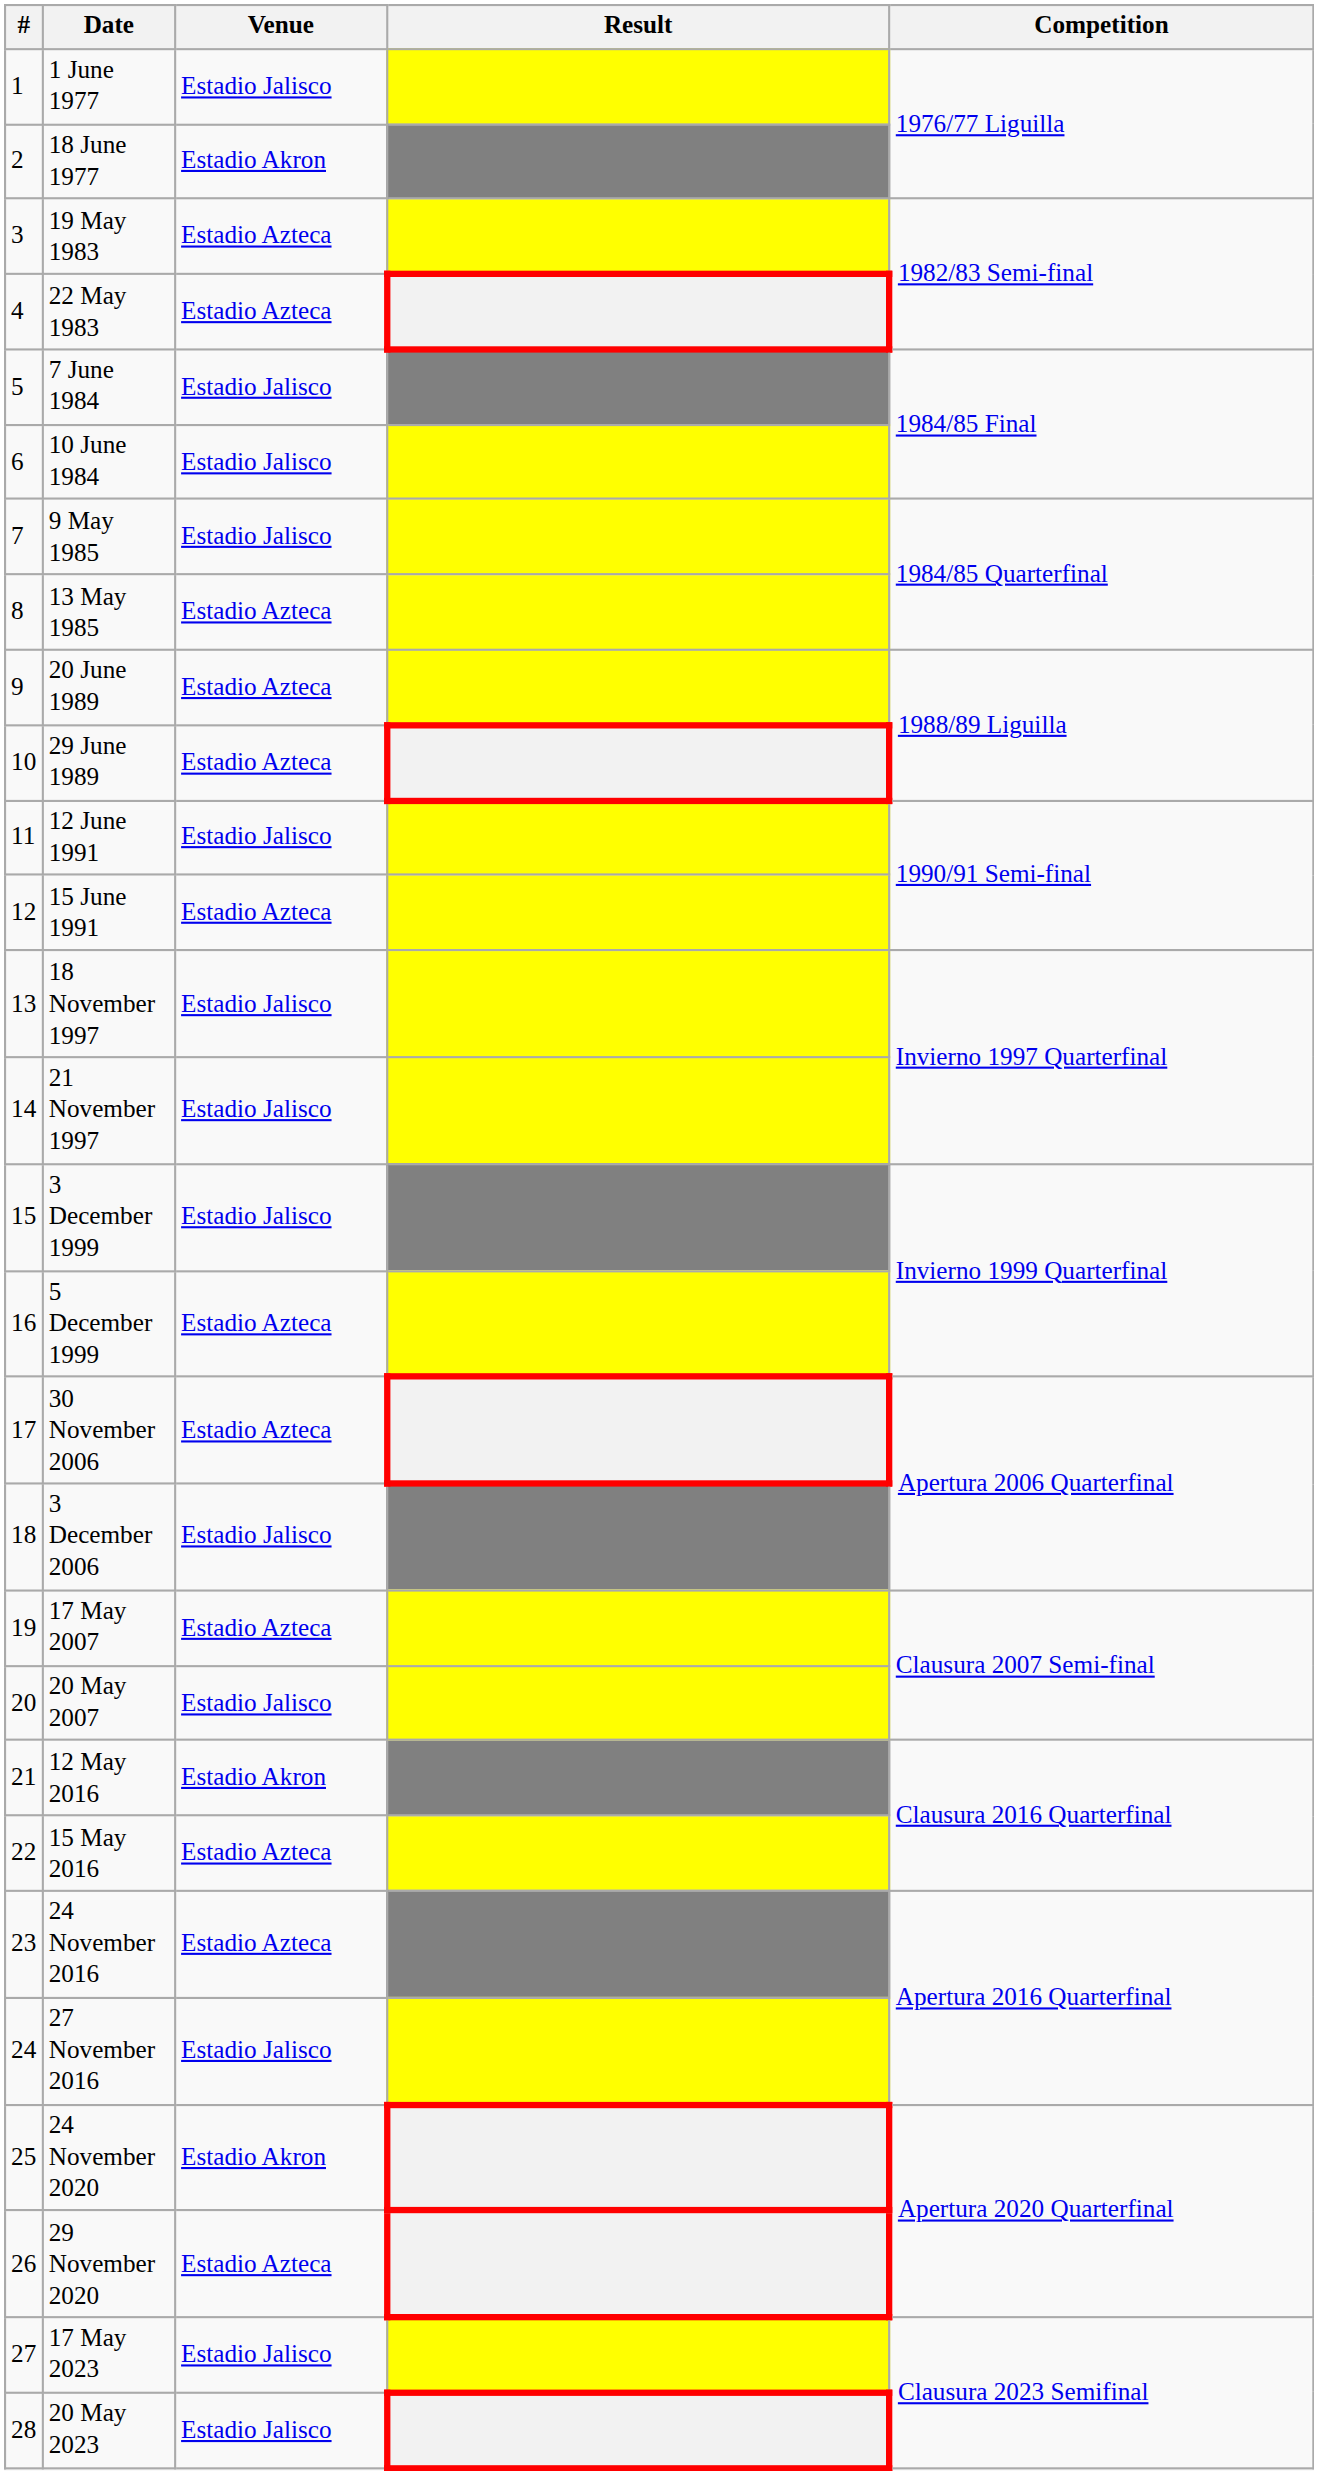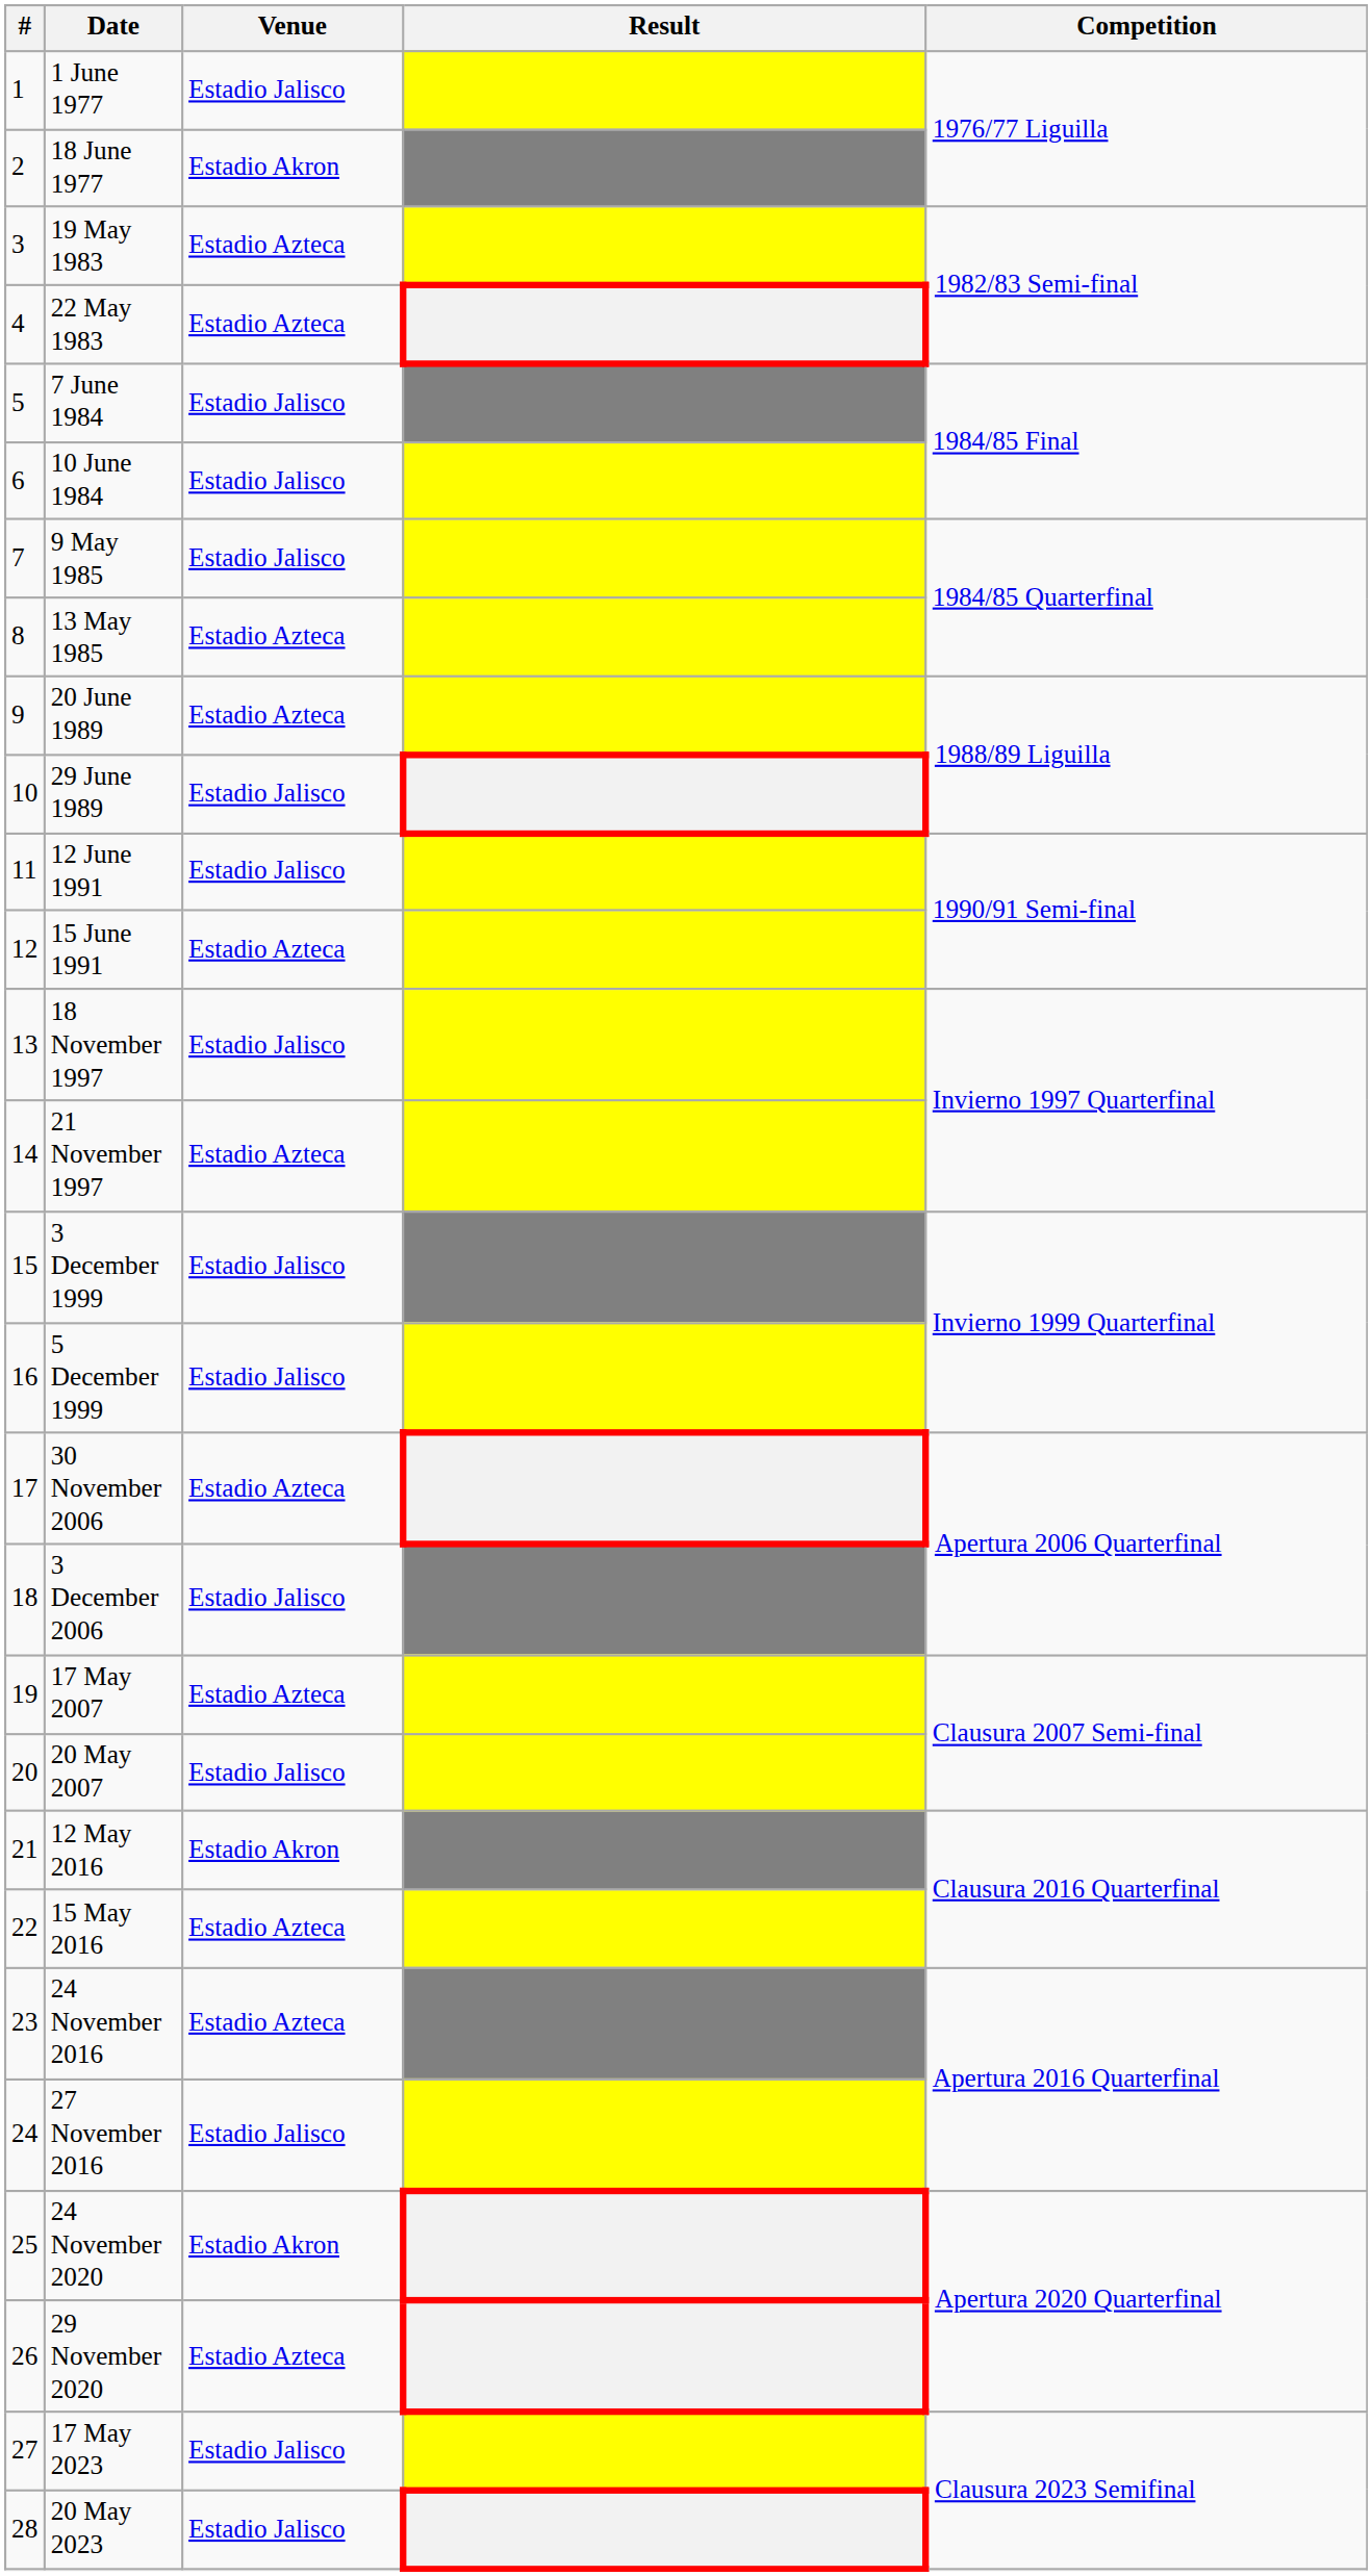 <table class="wikitable" style="width:100%; margin:0 left; font-size: 12px">
 <tr>
 <th width=2%>#</th>
 <th class="unsortable" style="width:10%;">Date</th>
 <th width=16%>Venue</th>
 <th width=38%>Result</th>
 <th width=32%>Competition</th>
 </tr>
 <tr>
 <td>1</td>
 <td>1 June 1977</td>
 <td><a href='#'>Estadio Jalisco</a></td>
 <td bgcolor=FFFF00></td>
 <td rowspan=2><a href='#'>1976/77 Liguilla</a></td>
 </tr>
 <tr>
 <td>2</td>
 <td>18 June 1977</td>
 <td><a href='#'>Estadio Akron</a></td>
 <td bgcolor=808080></td>
 </tr>
 <tr>
 <td>3</td>
 <td>19 May 1983</td>
 <td><a href='#'>Estadio Azteca</a></td>
 <td bgcolor=FFFF00></td>
 <td rowspan=2><a href='#'>1982/83 Semi-final</a></td>
 </tr>
 <tr>
 <td>4</td>
 <td>22 May 1983</td>
 <td><a href='#'>Estadio Azteca</a></td>
 <th style="border: 3px solid red"></th>
 </tr>
 <tr>
 <td>5</td>
 <td>7 June 1984</td>
 <td><a href='#'>Estadio Jalisco</a></td>
 <td bgcolor=808080></td>
 <td rowspan=2><a href='#'>1984/85 Final</a></td>
 </tr>
 <tr>
 <td>6</td>
 <td>10 June 1984</td>
 <td><a href='#'>Estadio Jalisco</a></td>
 <td bgcolor=FFFF00></td>
 </tr>
 <tr>
 <td>7</td>
 <td>9 May 1985</td>
 <td><a href='#'>Estadio Jalisco</a></td>
 <td bgcolor=FFFF00></td>
 <td rowspan=2><a href='#'>1984/85 Quarterfinal</a></td>
 </tr>
 <tr>
 <td>8</td>
 <td>13 May 1985</td>
 <td><a href='#'>Estadio Azteca</a></td>
 <td bgcolor=FFFF00></td>
 </tr>
 <tr>
 <td>9</td>
 <td>20 June 1989</td>
 <td><a href='#'>Estadio Azteca</a></td>
 <td bgcolor=FFFF00></td>
 <td rowspan=2><a href='#'>1988/89 Liguilla</a></td>
 </tr>
 <tr>
 <td>10</td>
 <td>29 June 1989</td>
-<td><a href='#'>Estadio Azteca</a></td>
+<td><a href='#'>Estadio Jalisco</a></td>
 <th style="border: 3px solid red"></th>
 </tr>
 <tr>
 <td>11</td>
 <td>12 June 1991</td>
 <td><a href='#'>Estadio Jalisco</a></td>
 <td bgcolor=FFFF00></td>
 <td rowspan=2><a href='#'>1990/91 Semi-final</a></td>
 </tr>
 <tr>
 <td>12</td>
 <td>15 June 1991</td>
 <td><a href='#'>Estadio Azteca</a></td>
 <td bgcolor=FFFF00></td>
 </tr>
 <tr>
 <td>13</td>
 <td>18 November 1997</td>
 <td><a href='#'>Estadio Jalisco</a></td>
 <td bgcolor=FFFF00></td>
 <td rowspan=2><a href='#'>Invierno 1997 Quarterfinal</a></td>
 </tr>
 <tr>
 <td>14</td>
 <td>21 November 1997</td>
-<td><a href='#'>Estadio Jalisco</a></td>
+<td><a href='#'>Estadio Azteca</a></td>
 <td bgcolor=FFFF00></td>
 </tr>
 <tr>
 <td>15</td>
 <td>3 December 1999</td>
 <td><a href='#'>Estadio Jalisco</a></td>
 <td bgcolor=808080></td>
 <td rowspan=2><a href='#'>Invierno 1999 Quarterfinal</a></td>
 </tr>
 <tr>
 <td>16</td>
 <td>5 December 1999</td>
-<td><a href='#'>Estadio Azteca</a></td>
+<td><a href='#'>Estadio Jalisco</a></td>
 <td bgcolor=FFFF00></td>
 </tr>
 <tr>
 <td>17</td>
 <td>30 November 2006</td>
 <td><a href='#'>Estadio Azteca</a></td>
 <th style="border: 3px solid red"></th>
 <td rowspan=2><a href='#'>Apertura 2006 Quarterfinal</a></td>
 </tr>
 <tr>
 <td>18</td>
 <td>3 December 2006</td>
 <td><a href='#'>Estadio Jalisco</a></td>
 <td bgcolor=808080></td>
 </tr>
 <tr>
 <td>19</td>
 <td>17 May 2007</td>
 <td><a href='#'>Estadio Azteca</a></td>
 <td bgcolor=FFFF00></td>
 <td rowspan=2><a href='#'>Clausura 2007 Semi-final</a></td>
 </tr>
 <tr>
 <td>20</td>
 <td>20 May 2007</td>
 <td><a href='#'>Estadio Jalisco</a></td>
 <td bgcolor=FFFF00></td>
 </tr>
 <tr>
 <td>21</td>
 <td>12 May 2016</td>
 <td><a href='#'>Estadio Akron</a></td>
 <td bgcolor=808080></td>
 <td rowspan=2><a href='#'>Clausura 2016 Quarterfinal</a></td>
 </tr>
 <tr>
 <td>22</td>
 <td>15 May 2016</td>
 <td><a href='#'>Estadio Azteca</a></td>
 <td bgcolor=FFFF00></td>
 </tr>
 <tr>
 <td>23</td>
 <td>24 November 2016</td>
 <td><a href='#'>Estadio Azteca</a></td>
 <td bgcolor=808080></td>
 <td rowspan=2><a href='#'>Apertura 2016 Quarterfinal</a></td>
 </tr>
 <tr>
 <td>24</td>
 <td>27 November 2016</td>
 <td><a href='#'>Estadio Jalisco</a></td>
 <td bgcolor=FFFF00></td>
 </tr>
 <tr>
 <td>25</td>
 <td>24 November 2020</td>
 <td><a href='#'>Estadio Akron</a></td>
 <th style="border: 3px solid red"></th>
 <td rowspan=2><a href='#'>Apertura 2020 Quarterfinal</a></td>
 </tr>
 <tr>
 <td>26</td>
 <td>29 November 2020</td>
 <td><a href='#'>Estadio Azteca</a></td>
 <th style="border: 3px solid red"></th>
 </tr>
 <tr>
 <td>27</td>
 <td>17 May 2023</td>
 <td><a href='#'>Estadio Jalisco</a></td>
 <td bgcolor=FFFF00></td>
 <td rowspan=2><a href='#'>Clausura 2023 Semifinal</a></td>
 </tr>
 <tr>
 <td>28</td>
 <td>20 May 2023</td>
 <td><a href='#'>Estadio Jalisco</a></td>
 <th style="border: 3px solid red"></th>
 </tr>
 </table>
